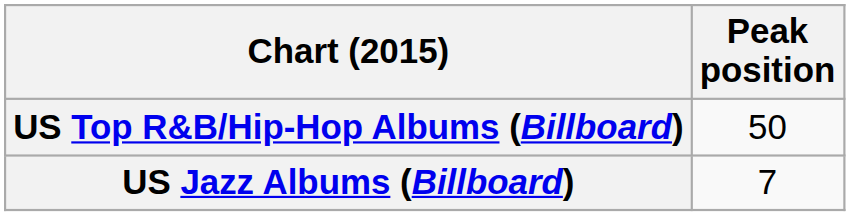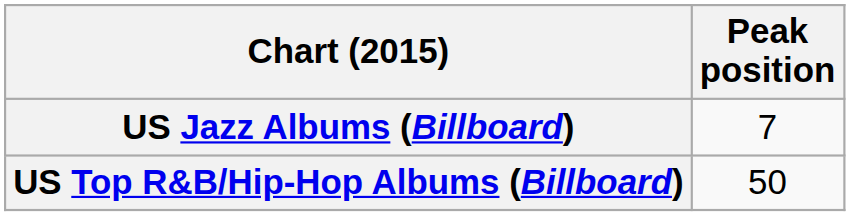 <table class="wikitable sortable plainrowheaders">
 <tr>
 <th scope="col">Chart (2015)</th>
 <th scope="col">Peak<br>position</th>
 </tr>
 <tr>
+<th scope="row">US <a href='#'>Jazz Albums</a> (<em><a href='#'>Billboard</a></em>)</th>
+<td align="center">7</td>
+</tr>
+<tr>
 <th scope="row">US <a href='#'>Top R&B/Hip-Hop Albums</a> (<em><a href='#'>Billboard</a></em>)</th>
 <td align="center">50</td>
 </tr>
-<tr>
-<th scope="row">US <a href='#'>Jazz Albums</a> (<em><a href='#'>Billboard</a></em>)</th>
-<td align="center">7</td>
-</tr>
 </table>
